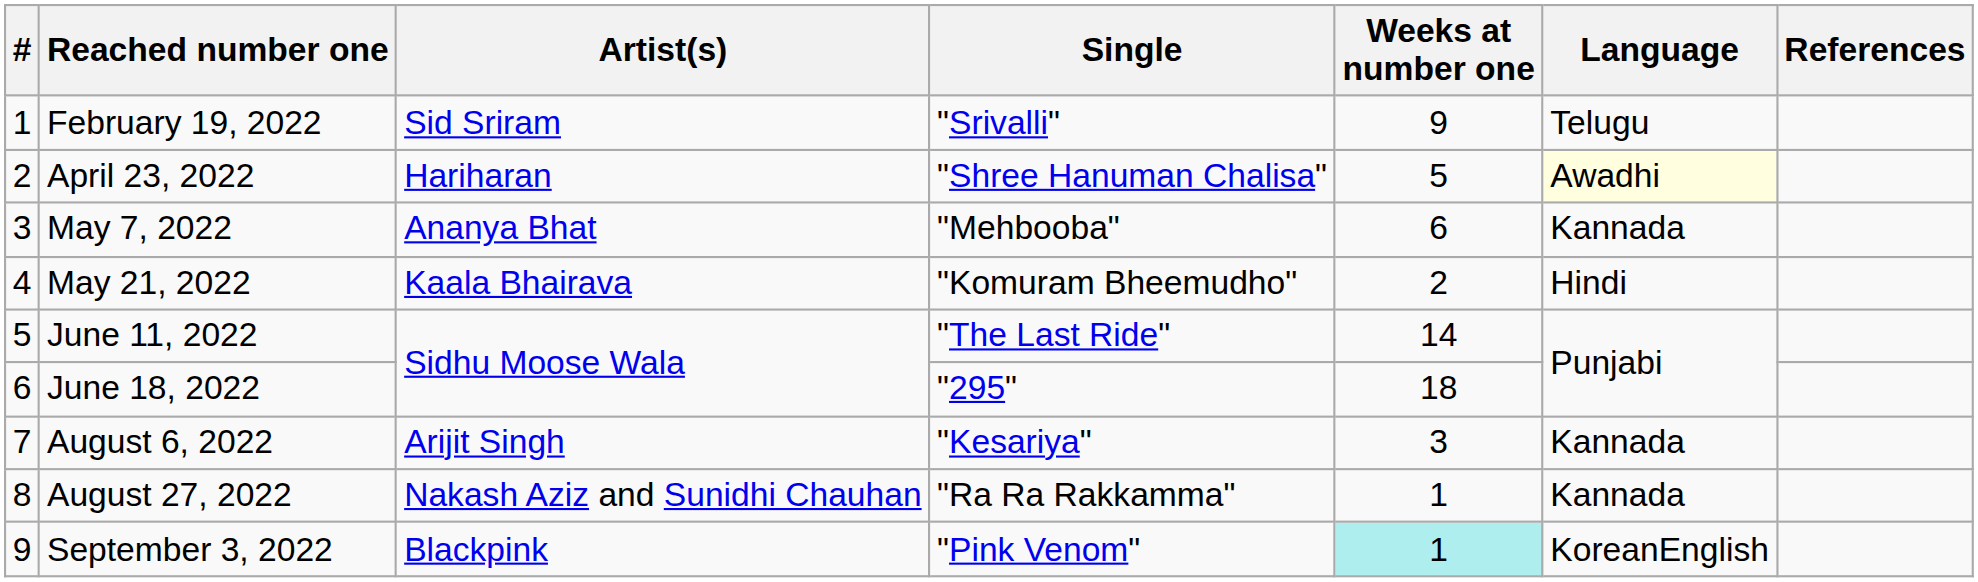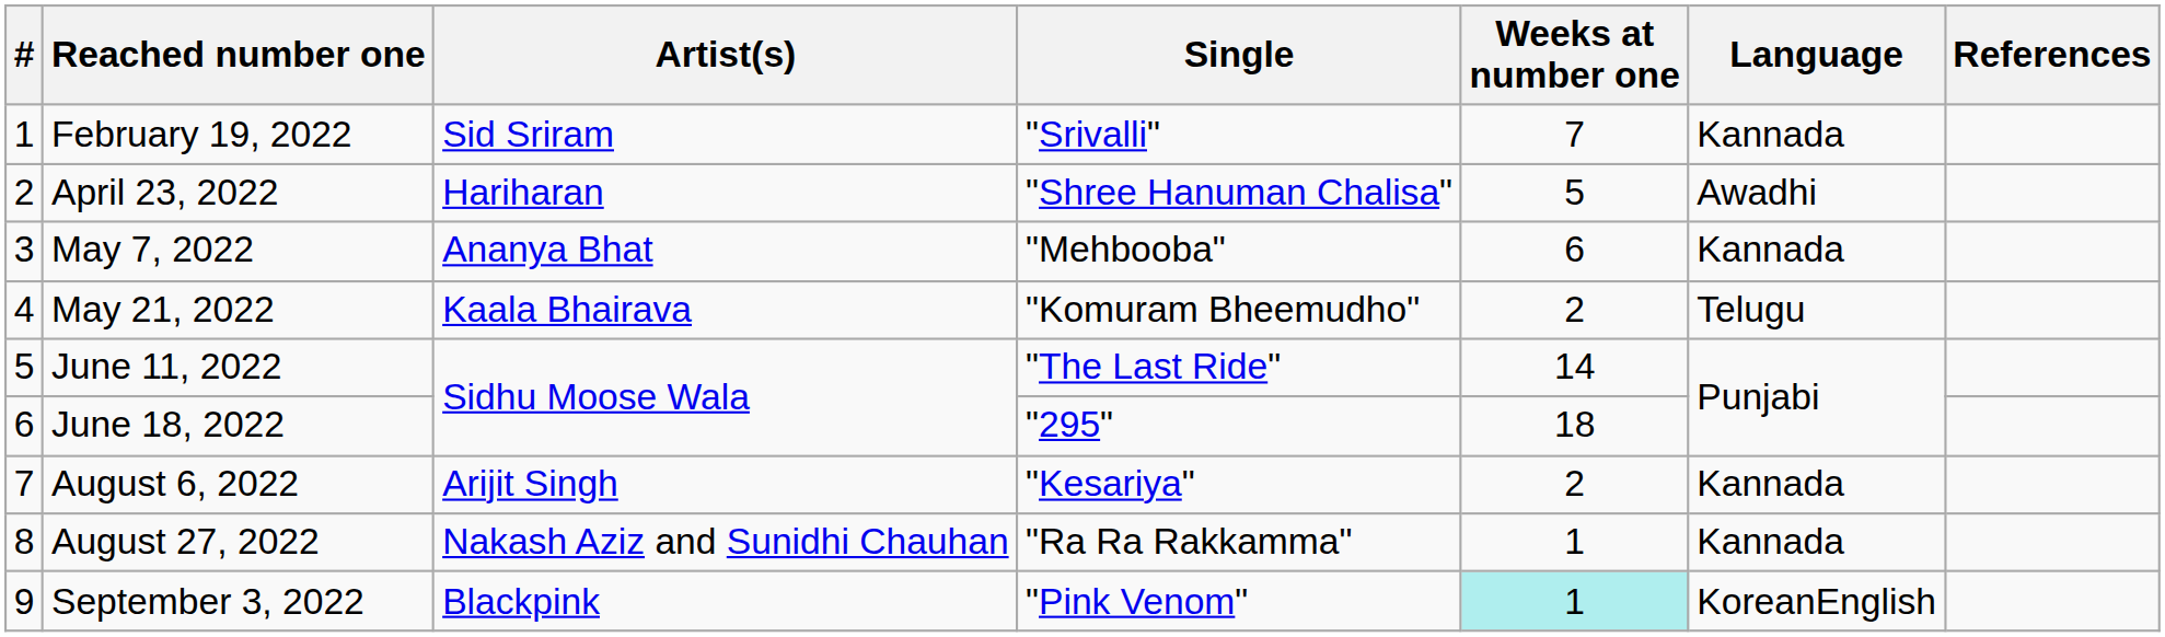 <table class="wikitable">
 <tr>
 <th>#</th>
 <th>Reached number one</th>
 <th>Artist(s)</th>
 <th>Single</th>
 <th>Weeks at<br>number one</th>
 <th>Language</th>
 <th>References</th>
 </tr>
 <tr>
 <td>1</td>
 <td>February 19, 2022</td>
 <td><a href='#'>Sid Sriram</a></td>
 <td>"<a href='#'>Srivalli</a>"</td>
-<td align="center">9</td>
-<td>Telugu</td>
+<td align="center">7</td>
+<td>Kannada</td>
 <td align="center"></td>
 </tr>
 <tr>
 <td>2</td>
 <td>April 23, 2022</td>
 <td><a href='#'>Hariharan</a></td>
 <td>"<a href='#'>Shree Hanuman Chalisa</a>"</td>
 <td align="center">5</td>
-<td style="background: lightyellow;">Awadhi</td>
+<td>Awadhi</td>
 <td align="center"></td>
 </tr>
 <tr>
 <td>3</td>
 <td>May 7, 2022</td>
 <td><a href='#'>Ananya Bhat</a></td>
 <td>"Mehbooba"</td>
 <td align="center">6</td>
 <td>Kannada</td>
 <td align="center"></td>
 </tr>
 <tr>
 <td>4</td>
 <td>May 21, 2022</td>
 <td><a href='#'>Kaala Bhairava</a></td>
 <td>"Komuram Bheemudho"</td>
 <td align="center">2</td>
-<td>Hindi</td>
+<td>Telugu</td>
 <td align="center"></td>
 </tr>
 <tr>
 <td>5</td>
 <td>June 11, 2022</td>
 <td rowspan="2"><a href='#'>Sidhu Moose Wala</a></td>
 <td>"<a href='#'>The Last Ride</a>"</td>
 <td align="center">14</td>
 <td rowspan="2">Punjabi</td>
 <td align="center"></td>
 </tr>
 <tr>
 <td>6</td>
 <td>June 18, 2022</td>
 <td>"<a href='#'>295</a>"</td>
 <td align="center">18</td>
 <td align="center"></td>
 </tr>
 <tr>
 <td>7</td>
 <td>August 6, 2022</td>
 <td><a href='#'>Arijit Singh</a></td>
 <td>"<a href='#'>Kesariya</a>"</td>
-<td align="center">3</td>
+<td align="center">2</td>
 <td>Kannada</td>
 <td align="center"></td>
 </tr>
 <tr>
 <td>8</td>
 <td>August 27, 2022</td>
 <td><a href='#'>Nakash Aziz</a> and <a href='#'>Sunidhi Chauhan</a></td>
 <td>"Ra Ra Rakkamma"</td>
 <td align="center">1</td>
 <td>Kannada</td>
 <td align="center"></td>
 </tr>
 <tr>
 <td>9</td>
 <td>September 3, 2022</td>
 <td><a href='#'>Blackpink</a></td>
 <td>"<a href='#'>Pink Venom</a>"</td>
 <td align="center" style="background: paleturquoise;">1</td>
 <td>KoreanEnglish</td>
 <td align="center"></td>
 </tr>
 </table>
